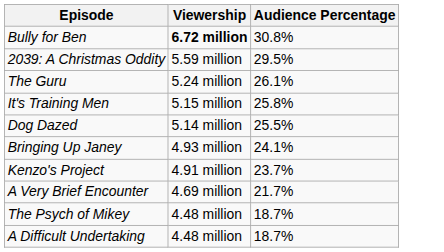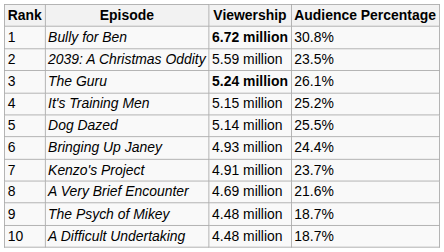 <table class="wikitable">
 <tr>
+<th>Rank</th>
 <th>Episode</th>
 <th>Viewership</th>
 <th>Audience Percentage</th>
 </tr>
 <tr>
+<td>1</td>
 <td><em>Bully for Ben</em></td>
 <td><strong>6.72 million</strong></td>
 <td>30.8%</td>
 </tr>
 <tr>
+<td>2</td>
 <td><em>2039: A Christmas Oddity</em></td>
 <td>5.59 million</td>
-<td>29.5%</td>
+<td>23.5%</td>
 </tr>
 <tr>
+<td>3</td>
 <td><em>The Guru</em></td>
-<td>5.24 million</td>
+<td><strong>5.24 million</strong></td>
 <td>26.1%</td>
 </tr>
 <tr>
+<td>4</td>
 <td><em>It's Training Men</em></td>
 <td>5.15 million</td>
-<td>25.8%</td>
+<td>25.2%</td>
 </tr>
 <tr>
+<td>5</td>
 <td><em>Dog Dazed</em></td>
 <td>5.14 million</td>
 <td>25.5%</td>
 </tr>
 <tr>
+<td>6</td>
 <td><em>Bringing Up Janey</em></td>
 <td>4.93 million</td>
-<td>24.1%</td>
+<td>24.4%</td>
 </tr>
 <tr>
+<td>7</td>
 <td><em>Kenzo's Project</em></td>
 <td>4.91 million</td>
 <td>23.7%</td>
 </tr>
 <tr>
+<td>8</td>
 <td><em>A Very Brief Encounter</em></td>
 <td>4.69 million</td>
-<td>21.7%</td>
+<td>21.6%</td>
 </tr>
 <tr>
+<td>9</td>
 <td><em>The Psych of Mikey</em></td>
 <td>4.48 million</td>
 <td>18.7%</td>
 </tr>
 <tr>
+<td>10</td>
 <td><em>A Difficult Undertaking</em></td>
 <td>4.48 million</td>
 <td>18.7%</td>
 </tr>
 </table>
